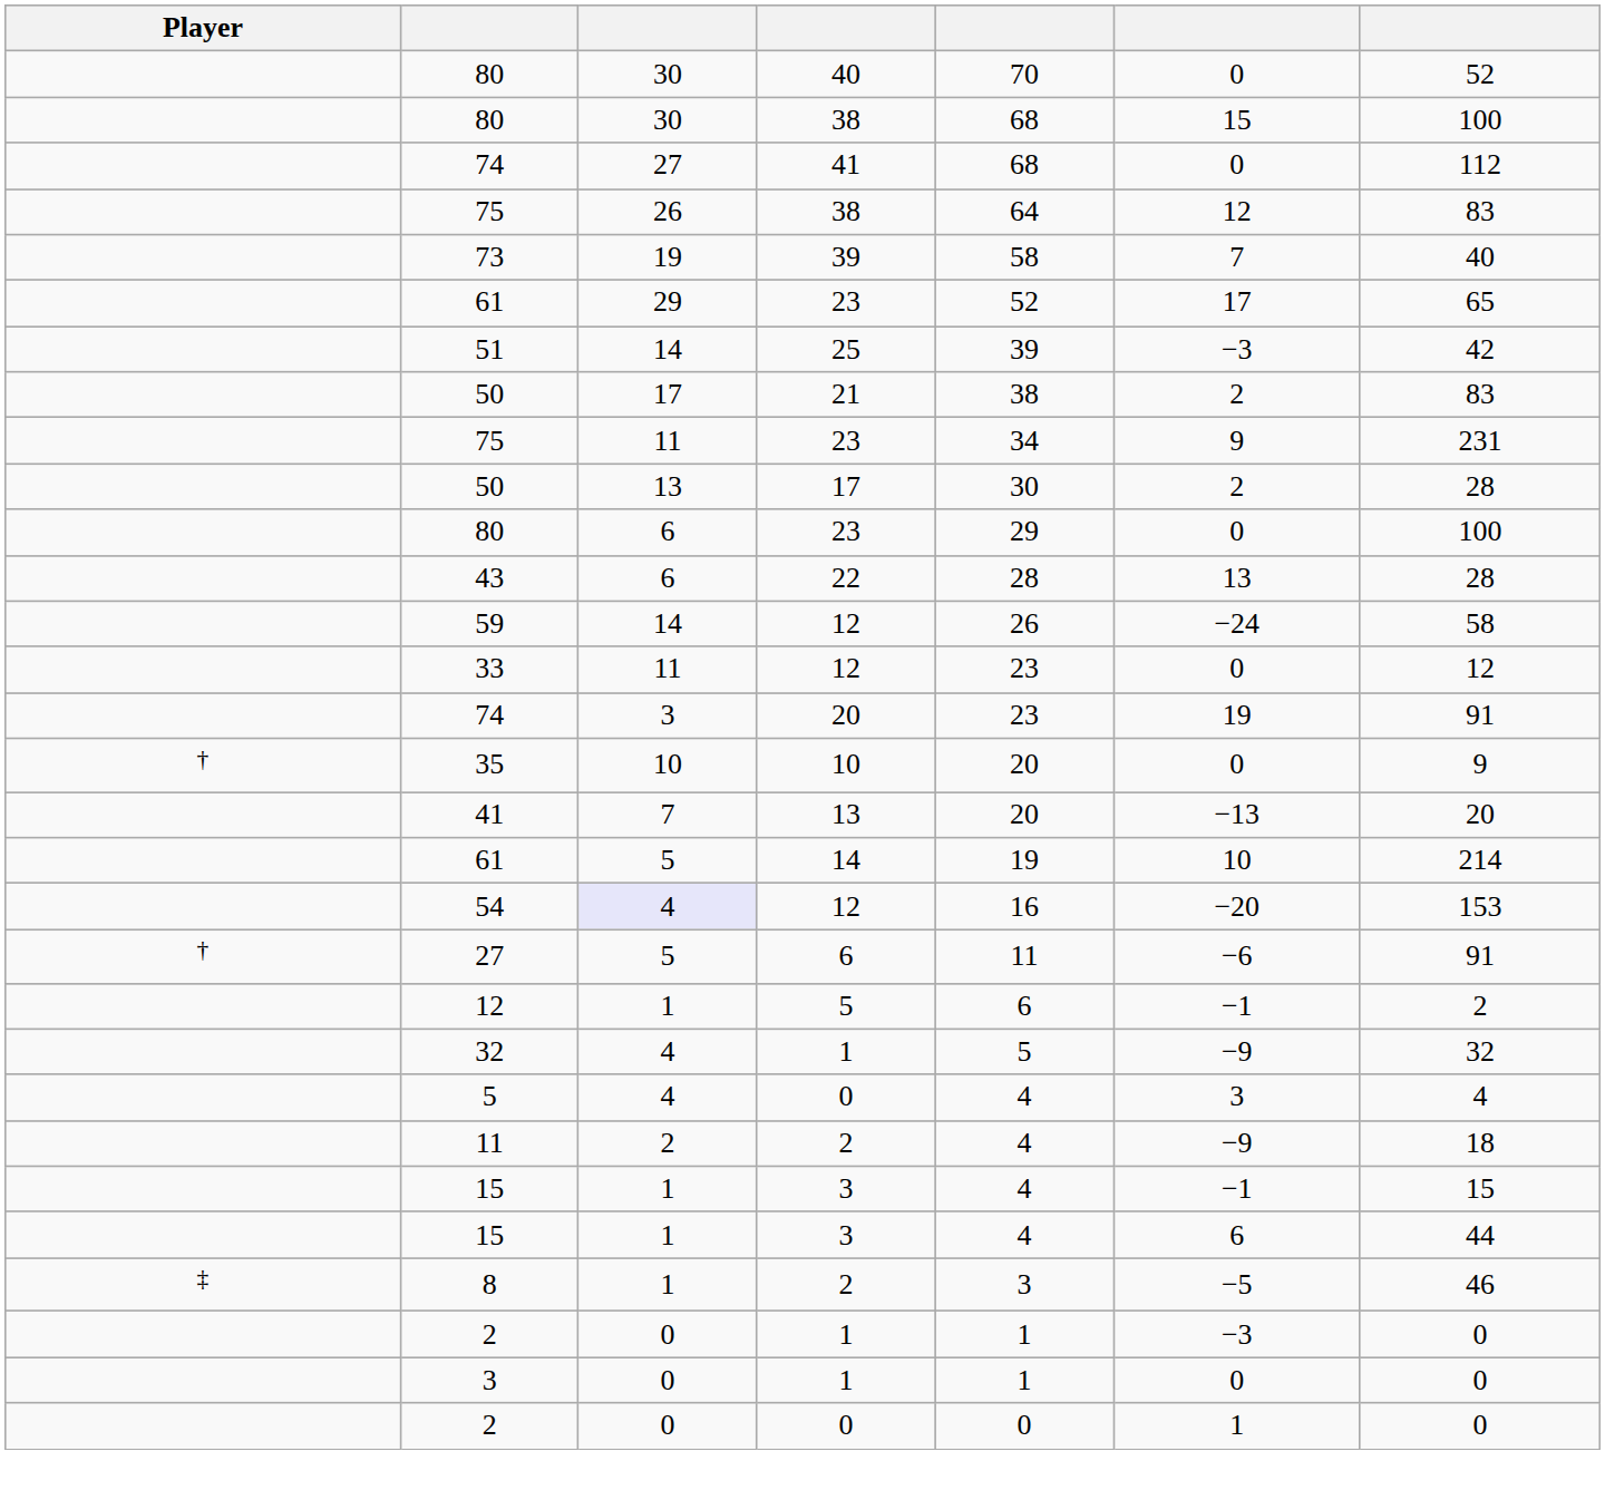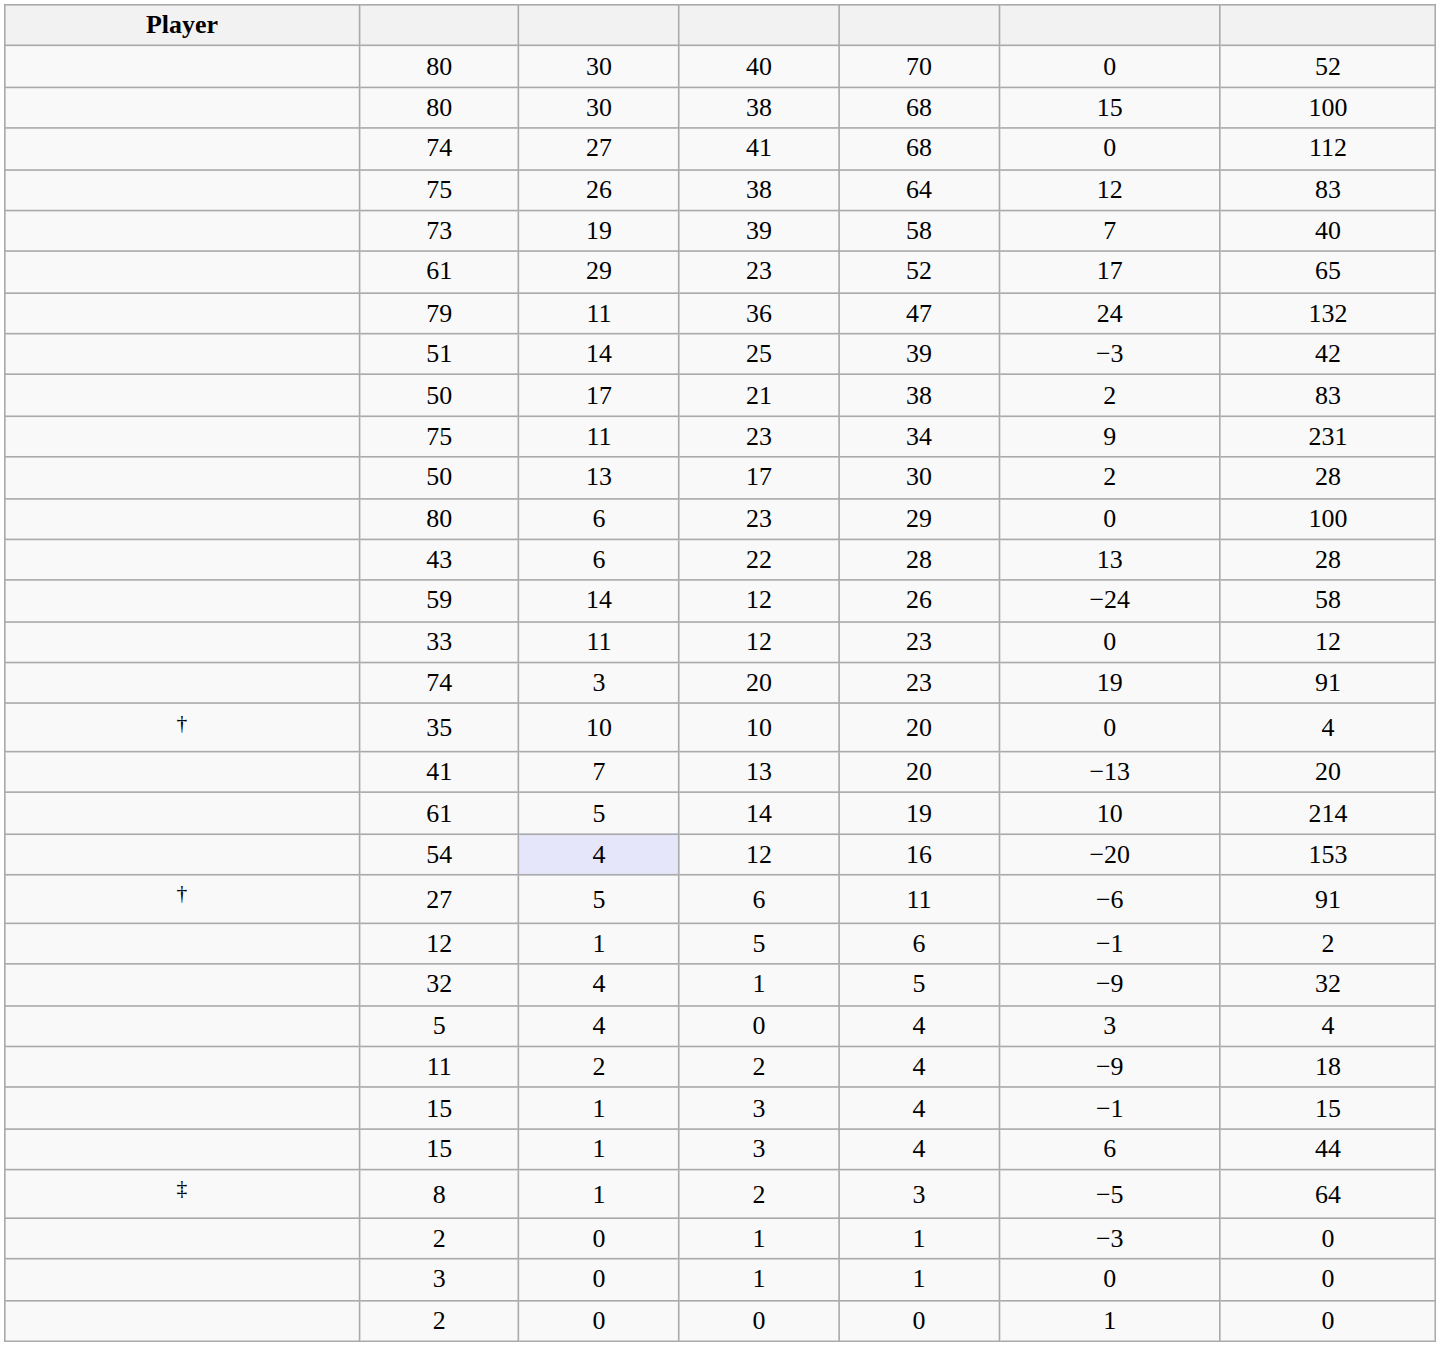 <table class="wikitable sortable" style="width:100%;">
 <tr align=center>
 <th>Player</th>
 <th></th>
 <th></th>
 <th></th>
 <th></th>
 <th data-sort-type="number"></th>
 <th></th>
 </tr>
 <tr align=center>
 <td></td>
 <td>80</td>
 <td>30</td>
 <td>40</td>
 <td>70</td>
 <td>0</td>
 <td>52</td>
 </tr>
 <tr align=center>
 <td></td>
 <td>80</td>
 <td>30</td>
 <td>38</td>
 <td>68</td>
 <td>15</td>
 <td>100</td>
 </tr>
 <tr align=center>
 <td></td>
 <td>74</td>
 <td>27</td>
 <td>41</td>
 <td>68</td>
 <td>0</td>
 <td>112</td>
 </tr>
 <tr align=center>
 <td></td>
 <td>75</td>
 <td>26</td>
 <td>38</td>
 <td>64</td>
 <td>12</td>
 <td>83</td>
 </tr>
 <tr align=center>
 <td></td>
 <td>73</td>
 <td>19</td>
 <td>39</td>
 <td>58</td>
 <td>7</td>
 <td>40</td>
 </tr>
 <tr align=center>
 <td></td>
 <td>61</td>
 <td>29</td>
 <td>23</td>
 <td>52</td>
 <td>17</td>
 <td>65</td>
+</tr>
+<tr align=center>
+<td></td>
+<td>79</td>
+<td>11</td>
+<td>36</td>
+<td>47</td>
+<td>24</td>
+<td>132</td>
 </tr>
 <tr align=center>
 <td></td>
 <td>51</td>
 <td>14</td>
 <td>25</td>
 <td>39</td>
 <td>−3</td>
 <td>42</td>
 </tr>
 <tr align=center>
 <td></td>
 <td>50</td>
 <td>17</td>
 <td>21</td>
 <td>38</td>
 <td>2</td>
 <td>83</td>
 </tr>
 <tr align=center>
 <td></td>
 <td>75</td>
 <td>11</td>
 <td>23</td>
 <td>34</td>
 <td>9</td>
 <td>231</td>
 </tr>
 <tr align=center>
 <td></td>
 <td>50</td>
 <td>13</td>
 <td>17</td>
 <td>30</td>
 <td>2</td>
 <td>28</td>
 </tr>
 <tr align=center>
 <td></td>
 <td>80</td>
 <td>6</td>
 <td>23</td>
 <td>29</td>
 <td>0</td>
 <td>100</td>
 </tr>
 <tr align=center>
 <td></td>
 <td>43</td>
 <td>6</td>
 <td>22</td>
 <td>28</td>
 <td>13</td>
 <td>28</td>
 </tr>
 <tr align=center>
 <td></td>
 <td>59</td>
 <td>14</td>
 <td>12</td>
 <td>26</td>
 <td>−24</td>
 <td>58</td>
 </tr>
 <tr align=center>
 <td></td>
 <td>33</td>
 <td>11</td>
 <td>12</td>
 <td>23</td>
 <td>0</td>
 <td>12</td>
 </tr>
 <tr align=center>
 <td></td>
 <td>74</td>
 <td>3</td>
 <td>20</td>
 <td>23</td>
 <td>19</td>
 <td>91</td>
 </tr>
 <tr align=center>
 <td><sup>†</sup></td>
 <td>35</td>
 <td>10</td>
 <td>10</td>
 <td>20</td>
 <td>0</td>
-<td>9</td>
+<td>4</td>
 </tr>
 <tr align=center>
 <td></td>
 <td>41</td>
 <td>7</td>
 <td>13</td>
 <td>20</td>
 <td>−13</td>
 <td>20</td>
 </tr>
 <tr align=center>
 <td></td>
 <td>61</td>
 <td>5</td>
 <td>14</td>
 <td>19</td>
 <td>10</td>
 <td>214</td>
 </tr>
 <tr align=center>
 <td></td>
 <td>54</td>
 <td style="background: lavender;">4</td>
 <td>12</td>
 <td>16</td>
 <td>−20</td>
 <td>153</td>
 </tr>
 <tr align=center>
 <td><sup>†</sup></td>
 <td>27</td>
 <td>5</td>
 <td>6</td>
 <td>11</td>
 <td>−6</td>
 <td>91</td>
 </tr>
 <tr align=center>
 <td></td>
 <td>12</td>
 <td>1</td>
 <td>5</td>
 <td>6</td>
 <td>−1</td>
 <td>2</td>
 </tr>
 <tr align=center>
 <td></td>
 <td>32</td>
 <td>4</td>
 <td>1</td>
 <td>5</td>
 <td>−9</td>
 <td>32</td>
 </tr>
 <tr align=center>
 <td></td>
 <td>5</td>
 <td>4</td>
 <td>0</td>
 <td>4</td>
 <td>3</td>
 <td>4</td>
 </tr>
 <tr align=center>
 <td></td>
 <td>11</td>
 <td>2</td>
 <td>2</td>
 <td>4</td>
 <td>−9</td>
 <td>18</td>
 </tr>
 <tr align=center>
 <td></td>
 <td>15</td>
 <td>1</td>
 <td>3</td>
 <td>4</td>
 <td>−1</td>
 <td>15</td>
 </tr>
 <tr align=center>
 <td></td>
 <td>15</td>
 <td>1</td>
 <td>3</td>
 <td>4</td>
 <td>6</td>
 <td>44</td>
 </tr>
 <tr align=center>
 <td><sup>‡</sup></td>
 <td>8</td>
 <td>1</td>
 <td>2</td>
 <td>3</td>
 <td>−5</td>
-<td>46</td>
+<td>64</td>
 </tr>
 <tr align=center>
 <td></td>
 <td>2</td>
 <td>0</td>
 <td>1</td>
 <td>1</td>
 <td>−3</td>
 <td>0</td>
 </tr>
 <tr align=center>
 <td></td>
 <td>3</td>
 <td>0</td>
 <td>1</td>
 <td>1</td>
 <td>0</td>
 <td>0</td>
 </tr>
 <tr align=center>
 <td></td>
 <td>2</td>
 <td>0</td>
 <td>0</td>
 <td>0</td>
 <td>1</td>
 <td>0</td>
 </tr>
 </table>
